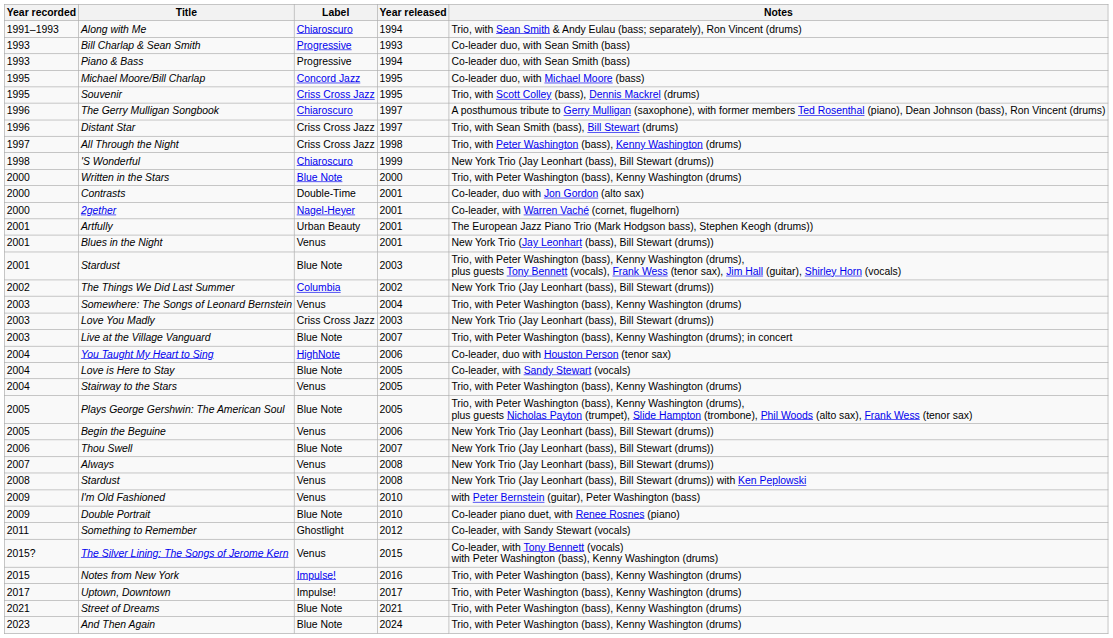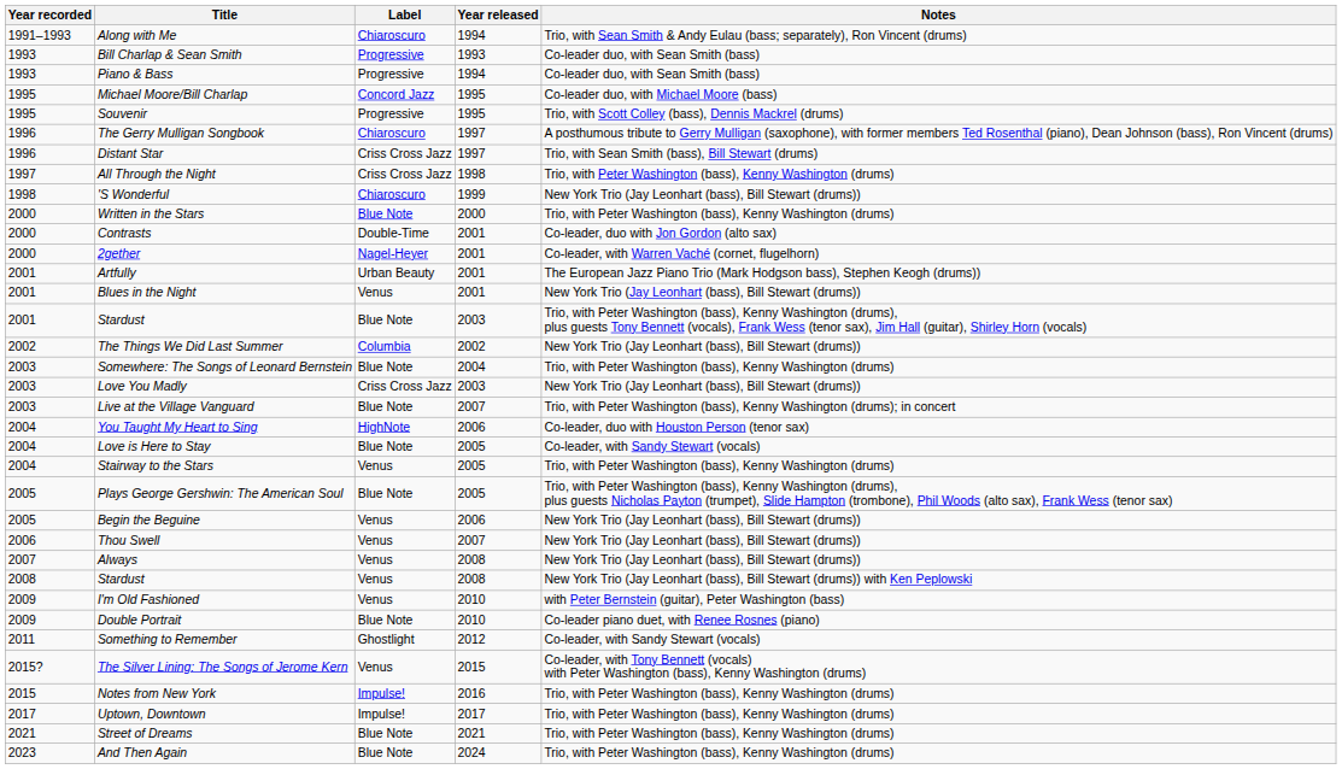 <table class="wikitable sortable">
 <tr>
 <th>Year recorded</th>
 <th>Title</th>
 <th>Label</th>
 <th>Year released</th>
 <th>Notes</th>
 </tr>
 <tr>
 <td>1991–1993</td>
 <td><em>Along with Me</em></td>
 <td><a href='#'>Chiaroscuro</a></td>
 <td>1994</td>
 <td>Trio, with <a href='#'>Sean Smith</a> & Andy Eulau (bass; separately), Ron Vincent (drums)</td>
 </tr>
 <tr>
 <td>1993</td>
 <td><em>Bill Charlap & Sean Smith</em></td>
 <td><a href='#'>Progressive</a></td>
 <td>1993</td>
 <td>Co-leader duo, with Sean Smith (bass)</td>
 </tr>
 <tr>
 <td>1993</td>
 <td><em>Piano & Bass</em></td>
 <td>Progressive</td>
 <td>1994</td>
 <td>Co-leader duo, with Sean Smith (bass)</td>
 </tr>
 <tr>
 <td>1995</td>
 <td><em>Michael Moore/Bill Charlap</em></td>
 <td><a href='#'>Concord Jazz</a></td>
 <td>1995</td>
 <td>Co-leader duo, with <a href='#'>Michael Moore</a> (bass)</td>
 </tr>
 <tr>
 <td>1995</td>
 <td><em>Souvenir</em></td>
-<td><a href='#'>Criss Cross Jazz</a></td>
+<td>Progressive</td>
 <td>1995</td>
 <td>Trio, with <a href='#'>Scott Colley</a> (bass), <a href='#'>Dennis Mackrel</a> (drums)</td>
 </tr>
 <tr>
 <td>1996</td>
 <td><em>The Gerry Mulligan Songbook</em></td>
 <td><a href='#'>Chiaroscuro</a></td>
 <td>1997</td>
 <td>A posthumous tribute to <a href='#'>Gerry Mulligan</a> (saxophone), with former members <a href='#'>Ted Rosenthal</a> (piano),  Dean Johnson (bass), Ron Vincent (drums)</td>
 </tr>
 <tr>
 <td>1996</td>
 <td><em>Distant Star</em></td>
 <td>Criss Cross Jazz</td>
 <td>1997</td>
 <td>Trio, with Sean Smith (bass), <a href='#'>Bill Stewart</a> (drums)</td>
 </tr>
 <tr>
 <td>1997</td>
 <td><em>All Through the Night</em></td>
 <td>Criss Cross Jazz</td>
 <td>1998</td>
 <td>Trio, with <a href='#'>Peter Washington</a> (bass), <a href='#'>Kenny Washington</a> (drums)</td>
 </tr>
 <tr>
 <td>1998</td>
 <td><em> 'S Wonderful</em></td>
 <td><a href='#'>Chiaroscuro</a></td>
 <td>1999</td>
 <td>New York Trio (Jay Leonhart (bass), Bill Stewart (drums))</td>
 </tr>
 <tr>
 <td>2000</td>
 <td><em>Written in the Stars</em></td>
 <td><a href='#'>Blue Note</a></td>
 <td>2000</td>
 <td>Trio, with Peter Washington (bass), Kenny Washington (drums)</td>
 </tr>
 <tr>
 <td>2000</td>
 <td><em>Contrasts</em></td>
 <td>Double-Time</td>
 <td>2001</td>
 <td>Co-leader, duo with <a href='#'>Jon Gordon</a> (alto sax)</td>
 </tr>
 <tr>
 <td>2000</td>
 <td><em><a href='#'>2gether</a></em></td>
 <td><a href='#'>Nagel-Heyer</a></td>
 <td>2001</td>
 <td>Co-leader, with <a href='#'>Warren Vaché</a> (cornet, flugelhorn)</td>
 </tr>
 <tr>
 <td>2001</td>
 <td><em>Artfully</em></td>
 <td>Urban Beauty</td>
 <td>2001</td>
 <td>The European Jazz Piano Trio (Mark Hodgson bass), Stephen Keogh (drums))</td>
 </tr>
 <tr>
 <td>2001</td>
 <td><em>Blues in the Night</em></td>
 <td>Venus</td>
 <td>2001</td>
 <td>New York Trio (<a href='#'>Jay Leonhart</a> (bass), Bill Stewart (drums))</td>
 </tr>
 <tr>
 <td>2001</td>
 <td><em>Stardust</em></td>
 <td>Blue Note</td>
 <td>2003</td>
 <td>Trio, with Peter Washington (bass), Kenny Washington (drums), <br>plus guests <a href='#'>Tony Bennett</a> (vocals), <a href='#'>Frank Wess</a> (tenor sax), <a href='#'>Jim Hall</a> (guitar), <a href='#'>Shirley Horn</a> (vocals)</td>
 </tr>
 <tr>
 <td>2002</td>
 <td><em>The Things We Did Last Summer</em></td>
 <td><a href='#'>Columbia</a></td>
 <td>2002</td>
 <td>New York Trio (Jay Leonhart (bass), Bill Stewart (drums))</td>
 </tr>
 <tr>
 <td>2003</td>
 <td><em>Somewhere: The Songs of Leonard Bernstein</em></td>
-<td>Venus</td>
+<td>Blue Note</td>
 <td>2004</td>
 <td>Trio, with Peter Washington (bass), Kenny Washington (drums)</td>
 </tr>
 <tr>
 <td>2003</td>
 <td><em>Love You Madly</em></td>
 <td>Criss Cross Jazz</td>
 <td>2003</td>
 <td>New York Trio (Jay Leonhart (bass), Bill Stewart (drums))</td>
 </tr>
 <tr>
 <td>2003</td>
 <td><em>Live at the Village Vanguard</em></td>
 <td>Blue Note</td>
 <td>2007</td>
 <td>Trio, with Peter Washington (bass), Kenny Washington (drums); in concert</td>
 </tr>
 <tr>
 <td>2004</td>
 <td><em><a href='#'>You Taught My Heart to Sing</a></em></td>
 <td><a href='#'>HighNote</a></td>
 <td>2006</td>
 <td>Co-leader, duo with <a href='#'>Houston Person</a> (tenor sax)</td>
 </tr>
 <tr>
 <td>2004</td>
 <td><em>Love is Here to Stay</em></td>
 <td>Blue Note</td>
 <td>2005</td>
 <td>Co-leader, with <a href='#'>Sandy Stewart</a> (vocals)</td>
 </tr>
 <tr>
 <td>2004</td>
 <td><em>Stairway to the Stars</em></td>
 <td>Venus</td>
 <td>2005</td>
 <td>Trio, with Peter Washington (bass), Kenny Washington (drums)</td>
 </tr>
 <tr>
 <td>2005</td>
 <td><em>Plays George Gershwin: The American Soul</em></td>
 <td>Blue Note</td>
 <td>2005</td>
 <td>Trio, with Peter Washington (bass), Kenny Washington (drums), <br>plus guests <a href='#'>Nicholas Payton</a> (trumpet), <a href='#'>Slide Hampton</a> (trombone), <a href='#'>Phil Woods</a> (alto sax), <a href='#'>Frank Wess</a> (tenor sax)</td>
 </tr>
 <tr>
 <td>2005</td>
 <td><em>Begin the Beguine</em></td>
 <td>Venus</td>
 <td>2006</td>
 <td>New York Trio (Jay Leonhart (bass), Bill Stewart (drums))</td>
 </tr>
 <tr>
 <td>2006</td>
 <td><em>Thou Swell</em></td>
-<td>Blue Note</td>
+<td>Venus</td>
 <td>2007</td>
 <td>New York Trio (Jay Leonhart (bass), Bill Stewart (drums))</td>
 </tr>
 <tr>
 <td>2007</td>
 <td><em>Always</em></td>
 <td>Venus</td>
 <td>2008</td>
 <td>New York Trio (Jay Leonhart (bass), Bill Stewart (drums))</td>
 </tr>
 <tr>
 <td>2008</td>
 <td><em>Stardust</em></td>
 <td>Venus</td>
 <td>2008</td>
 <td>New York Trio (Jay Leonhart (bass), Bill Stewart (drums)) with <a href='#'>Ken Peplowski</a></td>
 </tr>
 <tr>
 <td>2009</td>
 <td><em>I'm Old Fashioned</em></td>
 <td>Venus</td>
 <td>2010</td>
 <td>with <a href='#'>Peter Bernstein</a> (guitar), Peter Washington (bass)</td>
 </tr>
 <tr>
 <td>2009</td>
 <td><em>Double Portrait</em></td>
 <td>Blue Note</td>
 <td>2010</td>
 <td>Co-leader piano duet, with <a href='#'>Renee Rosnes</a> (piano)</td>
 </tr>
 <tr>
 <td>2011</td>
 <td><em>Something to Remember</em></td>
 <td>Ghostlight</td>
 <td>2012</td>
 <td>Co-leader, with Sandy Stewart (vocals)</td>
 </tr>
 <tr>
 <td>2015?</td>
 <td><em><a href='#'>The Silver Lining: The Songs of Jerome Kern</a></em></td>
 <td>Venus</td>
 <td>2015</td>
 <td>Co-leader, with <a href='#'>Tony Bennett</a> (vocals)<br>with Peter Washington (bass), Kenny Washington (drums)</td>
 </tr>
 <tr>
 <td>2015</td>
 <td><em>Notes from New York</em></td>
 <td><a href='#'>Impulse!</a></td>
 <td>2016</td>
 <td>Trio, with Peter Washington (bass), Kenny Washington (drums)</td>
 </tr>
 <tr>
 <td>2017</td>
 <td><em>Uptown, Downtown</em></td>
 <td>Impulse!</td>
 <td>2017</td>
 <td>Trio, with Peter Washington (bass), Kenny Washington (drums)</td>
 </tr>
 <tr>
 <td>2021</td>
 <td><em>Street of Dreams</em></td>
 <td>Blue Note</td>
 <td>2021</td>
 <td>Trio, with Peter Washington (bass), Kenny Washington (drums)</td>
 </tr>
 <tr>
 <td>2023</td>
 <td><em>And Then Again</em></td>
 <td>Blue Note</td>
 <td>2024</td>
 <td>Trio, with Peter Washington (bass), Kenny Washington (drums)</td>
 </tr>
 </table>
